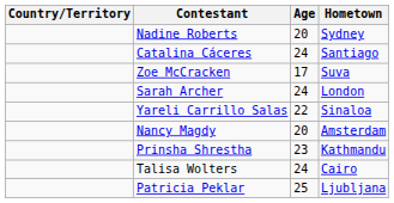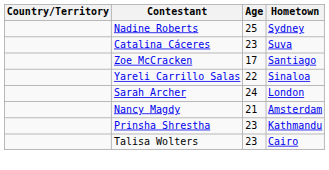 <table class="wikitable sortable" style="font-size: 95%;">
 <tr>
 <th>Country/Territory</th>
 <th>Contestant</th>
 <th>Age</th>
 <th>Hometown</th>
 </tr>
 <tr>
 <td></td>
 <td><a href='#'>Nadine Roberts</a></td>
-<td>20</td>
+<td>25</td>
 <td><a href='#'>Sydney</a></td>
 </tr>
 <tr>
 <td></td>
 <td><a href='#'>Catalina Cáceres</a></td>
-<td>24</td>
-<td><a href='#'>Santiago</a></td>
+<td>23</td>
+<td><a href='#'>Suva</a></td>
 </tr>
 <tr>
 <td></td>
 <td><a href='#'>Zoe McCracken</a></td>
 <td>17</td>
-<td><a href='#'>Suva</a></td>
+<td><a href='#'>Santiago</a></td>
+</tr>
+<tr>
+<td></td>
+<td><a href='#'>Yareli Carrillo Salas</a></td>
+<td>22</td>
+<td><a href='#'>Sinaloa</a></td>
 </tr>
 <tr>
 <td></td>
 <td><a href='#'>Sarah Archer</a></td>
 <td>24</td>
 <td><a href='#'>London</a></td>
 </tr>
 <tr>
 <td></td>
-<td><a href='#'>Yareli Carrillo Salas</a></td>
-<td>22</td>
-<td><a href='#'>Sinaloa</a></td>
-</tr>
-<tr>
-<td></td>
 <td><a href='#'>Nancy Magdy</a></td>
-<td>20</td>
+<td>21</td>
 <td><a href='#'>Amsterdam</a></td>
 </tr>
 <tr>
 <td></td>
 <td><a href='#'>Prinsha Shrestha</a></td>
 <td>23</td>
 <td><a href='#'>Kathmandu</a></td>
 </tr>
 <tr>
 <td></td>
 <td>Talisa Wolters</td>
-<td>24</td>
+<td>23</td>
 <td><a href='#'>Cairo</a></td>
 </tr>
-<tr>
-<td></td>
-<td><a href='#'>Patricia Peklar</a></td>
-<td>25</td>
-<td><a href='#'>Ljubljana</a></td>
-</tr>
 </table>
